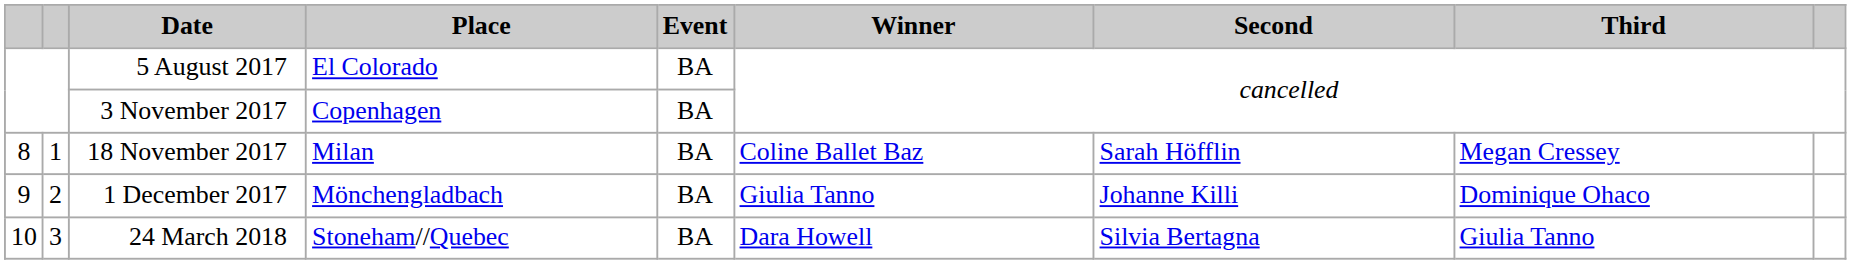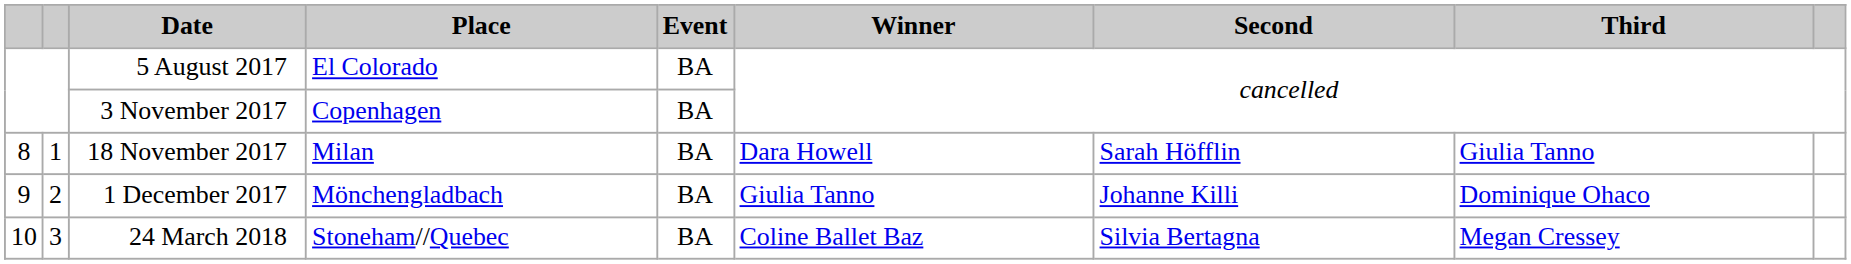 <table class="wikitable plainrowheaders" style="background:#fff; font-size:86%; line-height:16px; border:grey solid 1px; border-collapse:collapse;">
 <tr style="background:#ccc; text-align:center;">
 <th scope="col" style="background:#ccc; width=20 px;"></th>
 <th scope="col" style="background:#ccc; width=30 px;"></th>
 <th scope="col" style="background:#ccc; width:120px;">Date</th>
 <th scope="col" style="background:#ccc; width:180px;">Place</th>
 <th scope="col" style="background:#ccc; width:15px;">Event</th>
 <th scope="col" style="background:#ccc; width:185px;">Winner</th>
 <th scope="col" style="background:#ccc; width:185px;">Second</th>
 <th scope="col" style="background:#ccc; width:185px;">Third</th>
 <th scope="col" style="background:#ccc; width:10px;"></th>
 </tr>
 <tr>
 <td colspan=2 rowspan=2></td>
 <td align=right>5 August 2017  </td>
 <td> <a href='#'>El Colorado</a></td>
 <td align=center>BA</td>
 <td colspan=4 rowspan=2 align=center><em>cancelled</em></td>
 </tr>
 <tr>
 <td align=right>3 November 2017  </td>
 <td> <a href='#'>Copenhagen</a></td>
 <td align=center>BA</td>
 </tr>
 <tr>
 <td align=center>8</td>
 <td align=center>1</td>
 <td align=right>18 November 2017  </td>
 <td> <a href='#'>Milan</a></td>
 <td align=center>BA</td>
-<td> <a href='#'>Coline Ballet Baz</a></td>
+<td> <a href='#'>Dara Howell</a></td>
 <td> <a href='#'>Sarah Höfflin</a></td>
-<td> <a href='#'>Megan Cressey</a></td>
+<td> <a href='#'>Giulia Tanno</a></td>
 <td></td>
 </tr>
 <tr>
 <td align=center>9</td>
 <td align=center>2</td>
 <td align=right>1 December 2017  </td>
 <td> <a href='#'>Mönchengladbach</a></td>
 <td align=center>BA</td>
 <td> <a href='#'>Giulia Tanno</a></td>
 <td> <a href='#'>Johanne Killi</a></td>
 <td> <a href='#'>Dominique Ohaco</a></td>
 <td></td>
 </tr>
 <tr>
 <td align=center>10</td>
 <td align=center>3</td>
 <td align=right>24 March 2018  </td>
 <td> <a href='#'>Stoneham</a>//<a href='#'>Quebec</a></td>
 <td align=center>BA</td>
-<td> <a href='#'>Dara Howell</a></td>
+<td> <a href='#'>Coline Ballet Baz</a></td>
 <td> <a href='#'>Silvia Bertagna</a></td>
-<td> <a href='#'>Giulia Tanno</a></td>
+<td> <a href='#'>Megan Cressey</a></td>
 <td></td>
 </tr>
 </table>
